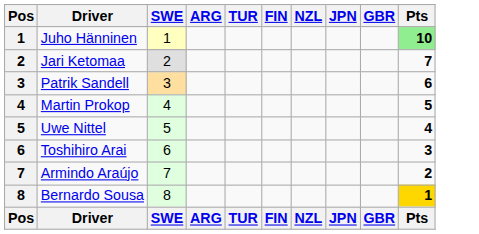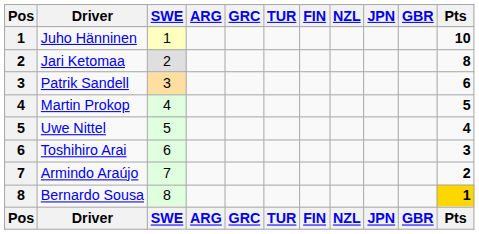 <table class="wikitable" style="font-size: 85%; text-align: center;">
 <tr valign="top">
 <th valign="middle">Pos</th>
 <th valign="middle">Driver</th>
 <th><a href='#'>SWE</a><br></th>
 <th><a href='#'>ARG</a><br></th>
+<th><a href='#'>GRC</a><br></th>
 <th><a href='#'>TUR</a><br></th>
 <th><a href='#'>FIN</a><br></th>
 <th><a href='#'>NZL</a><br></th>
 <th><a href='#'>JPN</a><br></th>
 <th><a href='#'>GBR</a><br></th>
 <th valign="middle"> Pts </th>
 </tr>
 <tr>
 <th>1</th>
 <td align=left> <a href='#'>Juho Hänninen</a></td>
 <td style="background:#ffffbf;">1</td>
 <td></td>
 <td></td>
 <td></td>
 <td></td>
 <td></td>
 <td></td>
-<td align="right" style="background: lightgreen;"><strong>10</strong></td>
+<td></td>
+<td align="right"><strong>10</strong></td>
 </tr>
 <tr>
 <th>2</th>
 <td align=left> <a href='#'>Jari Ketomaa</a></td>
 <td style="background:#dfdfdf;">2</td>
 <td></td>
 <td></td>
 <td></td>
 <td></td>
 <td></td>
 <td></td>
-<td align="right"><strong>7</strong></td>
+<td></td>
+<td align="right"><strong>8</strong></td>
 </tr>
 <tr>
 <th>3</th>
 <td align=left> <a href='#'>Patrik Sandell</a></td>
 <td style="background:#ffdf9f;">3</td>
+<td></td>
 <td></td>
 <td></td>
 <td></td>
 <td></td>
 <td></td>
 <td></td>
 <td align="right"><strong>6</strong></td>
 </tr>
 <tr>
 <th>4</th>
 <td align=left> <a href='#'>Martin Prokop</a></td>
 <td style="background:#dfffdf;">4</td>
 <td></td>
 <td></td>
 <td></td>
 <td></td>
 <td></td>
 <td></td>
+<td></td>
 <td align="right"><strong>5</strong></td>
 </tr>
 <tr>
 <th>5</th>
 <td align=left> <a href='#'>Uwe Nittel</a></td>
 <td style="background:#dfffdf;">5</td>
+<td></td>
 <td></td>
 <td></td>
 <td></td>
 <td></td>
 <td></td>
 <td></td>
 <td align="right"><strong>4</strong></td>
 </tr>
 <tr>
 <th>6</th>
 <td align=left> <a href='#'>Toshihiro Arai</a></td>
 <td style="background:#dfffdf;">6</td>
 <td></td>
 <td></td>
 <td></td>
 <td></td>
 <td></td>
 <td></td>
+<td></td>
 <td align="right"><strong>3</strong></td>
 </tr>
 <tr>
 <th>7</th>
 <td align=left> <a href='#'>Armindo Araújo</a></td>
 <td style="background:#dfffdf;">7</td>
+<td></td>
 <td></td>
 <td></td>
 <td></td>
 <td></td>
 <td></td>
 <td></td>
 <td align="right"><strong>2</strong></td>
 </tr>
 <tr>
 <th>8</th>
 <td align=left> <a href='#'>Bernardo Sousa</a></td>
 <td style="background:#dfffdf;">8</td>
 <td></td>
 <td></td>
 <td></td>
 <td></td>
 <td></td>
 <td></td>
+<td></td>
 <td align="right" style="background: gold;"><strong>1</strong></td>
 </tr>
 <tr valign="top">
 <th valign="middle">Pos</th>
 <th valign="middle">Driver</th>
 <th><a href='#'>SWE</a><br></th>
 <th><a href='#'>ARG</a><br></th>
+<th><a href='#'>GRC</a><br></th>
 <th><a href='#'>TUR</a><br></th>
 <th><a href='#'>FIN</a><br></th>
 <th><a href='#'>NZL</a><br></th>
 <th><a href='#'>JPN</a><br></th>
 <th><a href='#'>GBR</a><br></th>
 <th valign="middle">Pts</th>
 </tr>
 </table>
